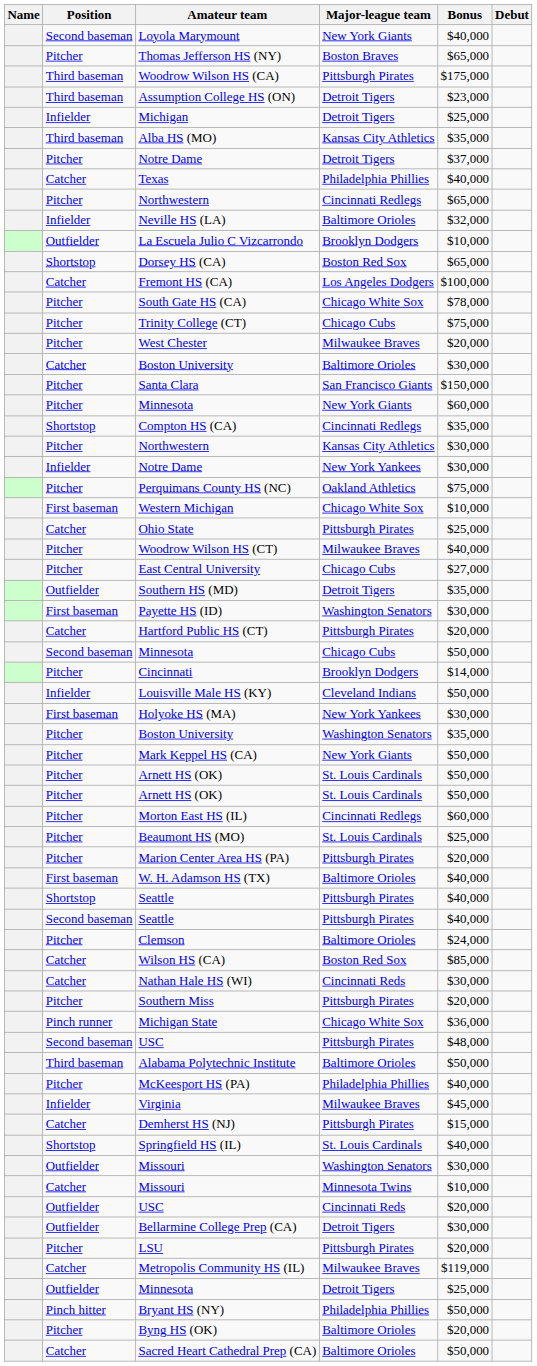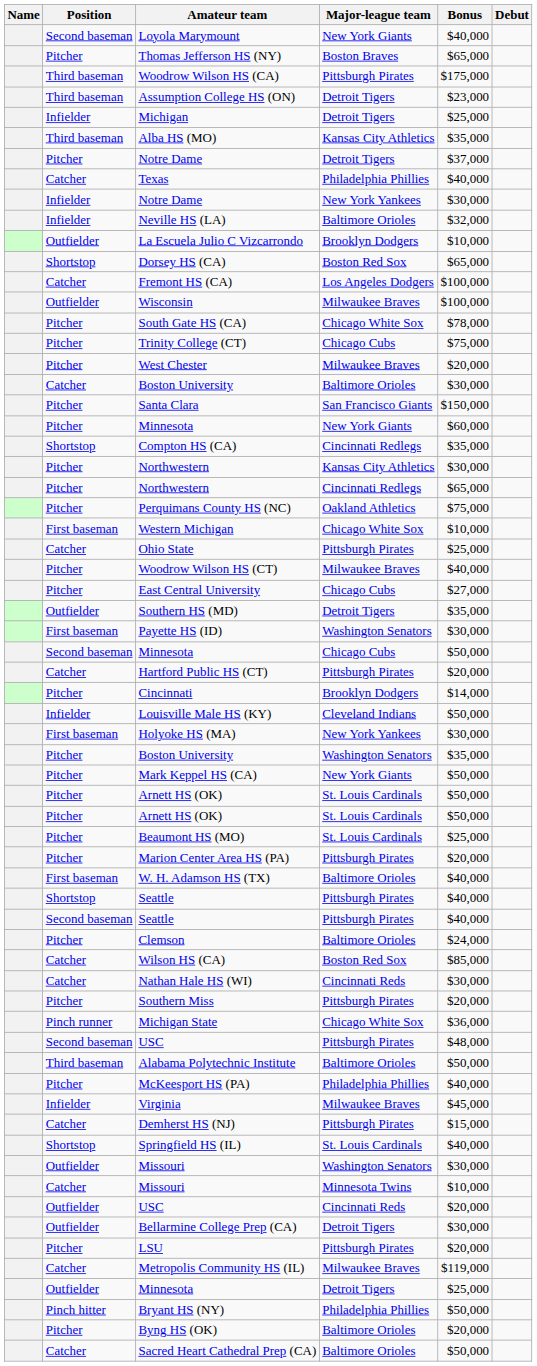 <table class="wikitable sortable">
 <tr>
 <th scope="col">Name</th>
 <th scope="col">Position</th>
 <th scope="col">Amateur team</th>
 <th scope="col">Major-league team</th>
 <th scope="col">Bonus</th>
 <th scope="col">Debut</th>
 </tr>
 <tr>
 <th scope="row"></th>
 <td><a href='#'>Second baseman</a></td>
 <td><a href='#'>Loyola Marymount</a></td>
 <td><a href='#'>New York Giants</a></td>
 <td align=right>$40,000</td>
 <td align=right></td>
 </tr>
 <tr>
 <th scope="row"></th>
 <td><a href='#'>Pitcher</a></td>
 <td><a href='#'>Thomas Jefferson HS</a> (NY)</td>
 <td><a href='#'>Boston Braves</a></td>
 <td align=right>$65,000</td>
 <td align=right></td>
 </tr>
 <tr>
 <th scope="row"></th>
 <td><a href='#'>Third baseman</a></td>
 <td><a href='#'>Woodrow Wilson HS</a> (CA)</td>
 <td><a href='#'>Pittsburgh Pirates</a></td>
 <td align=right>$175,000</td>
 <td align=right></td>
 </tr>
 <tr>
 <th scope="row"></th>
 <td><a href='#'>Third baseman</a></td>
 <td><a href='#'>Assumption College HS</a> (ON)</td>
 <td><a href='#'>Detroit Tigers</a></td>
 <td align=right>$23,000</td>
 <td align=right></td>
 </tr>
 <tr>
 <th scope="row"></th>
 <td><a href='#'>Infielder</a></td>
 <td><a href='#'>Michigan</a></td>
 <td><a href='#'>Detroit Tigers</a></td>
 <td align=right>$25,000</td>
 <td align=right></td>
 </tr>
 <tr>
 <th scope="row"></th>
 <td><a href='#'>Third baseman</a></td>
 <td><a href='#'>Alba HS</a> (MO)</td>
 <td><a href='#'>Kansas City Athletics</a></td>
 <td align=right>$35,000</td>
 <td align=right></td>
 </tr>
 <tr>
 <th scope="row"></th>
 <td><a href='#'>Pitcher</a></td>
 <td><a href='#'>Notre Dame</a></td>
 <td><a href='#'>Detroit Tigers</a></td>
 <td align=right>$37,000</td>
 <td align=right></td>
 </tr>
 <tr>
 <th scope="row"></th>
 <td><a href='#'>Catcher</a></td>
 <td><a href='#'>Texas</a></td>
 <td><a href='#'>Philadelphia Phillies</a></td>
 <td align=right>$40,000</td>
 <td align=right></td>
 </tr>
 <tr>
 <th scope="row"></th>
-<td><a href='#'>Pitcher</a></td>
-<td><a href='#'>Northwestern</a></td>
-<td><a href='#'>Cincinnati Redlegs</a></td>
-<td align=right>$65,000</td>
+<td><a href='#'>Infielder</a></td>
+<td><a href='#'>Notre Dame</a></td>
+<td><a href='#'>New York Yankees</a></td>
+<td align=right>$30,000</td>
 <td align=right></td>
 </tr>
 <tr>
 <th scope="row"></th>
 <td><a href='#'>Infielder</a></td>
 <td><a href='#'>Neville HS</a> (LA)</td>
 <td><a href='#'>Baltimore Orioles</a></td>
 <td align=right>$32,000</td>
 <td align=right></td>
 </tr>
 <tr>
 <th scope="row" style="background-color:#ccffcc"></th>
 <td><a href='#'>Outfielder</a></td>
 <td><a href='#'>La Escuela Julio C Vizcarrondo</a></td>
 <td><a href='#'>Brooklyn Dodgers</a></td>
 <td align=right>$10,000</td>
 <td align=right></td>
 </tr>
 <tr>
 <th scope="row"></th>
 <td><a href='#'>Shortstop</a></td>
 <td><a href='#'>Dorsey HS</a> (CA)</td>
 <td><a href='#'>Boston Red Sox</a></td>
 <td align=right>$65,000</td>
 <td align=right></td>
 </tr>
 <tr>
 <th scope="row"></th>
 <td><a href='#'>Catcher</a></td>
 <td><a href='#'>Fremont HS</a> (CA)</td>
 <td><a href='#'>Los Angeles Dodgers</a></td>
+<td align=right>$100,000</td>
+<td align=right></td>
+</tr>
+<tr>
+<th scope="row"></th>
+<td><a href='#'>Outfielder</a></td>
+<td><a href='#'>Wisconsin</a></td>
+<td><a href='#'>Milwaukee Braves</a></td>
 <td align=right>$100,000</td>
 <td align=right></td>
 </tr>
 <tr>
 <th scope="row"></th>
 <td><a href='#'>Pitcher</a></td>
 <td><a href='#'>South Gate HS</a> (CA)</td>
 <td><a href='#'>Chicago White Sox</a></td>
 <td align=right>$78,000</td>
 <td align=right></td>
 </tr>
 <tr>
 <th scope="row"></th>
 <td><a href='#'>Pitcher</a></td>
 <td><a href='#'>Trinity College</a> (CT)</td>
 <td><a href='#'>Chicago Cubs</a></td>
 <td align=right>$75,000</td>
 <td align=right></td>
 </tr>
 <tr>
 <th scope="row"></th>
 <td><a href='#'>Pitcher</a></td>
 <td><a href='#'>West Chester</a></td>
 <td><a href='#'>Milwaukee Braves</a></td>
 <td align=right>$20,000</td>
 <td align=right></td>
 </tr>
 <tr>
 <th scope="row"></th>
 <td><a href='#'>Catcher</a></td>
 <td><a href='#'>Boston University</a></td>
 <td><a href='#'>Baltimore Orioles</a></td>
 <td align=right>$30,000</td>
 <td align=right></td>
 </tr>
 <tr>
 <th scope="row"></th>
 <td><a href='#'>Pitcher</a></td>
 <td><a href='#'>Santa Clara</a></td>
 <td><a href='#'>San Francisco Giants</a></td>
 <td align=right>$150,000</td>
 <td align=right></td>
 </tr>
 <tr>
 <th scope="row"></th>
 <td><a href='#'>Pitcher</a></td>
 <td><a href='#'>Minnesota</a></td>
 <td><a href='#'>New York Giants</a></td>
 <td align=right>$60,000</td>
 <td align=right></td>
 </tr>
 <tr>
 <th scope="row"></th>
 <td><a href='#'>Shortstop</a></td>
 <td><a href='#'>Compton HS</a> (CA)</td>
 <td><a href='#'>Cincinnati Redlegs</a></td>
 <td align=right>$35,000</td>
 <td align=right></td>
 </tr>
 <tr>
 <th scope="row"></th>
 <td><a href='#'>Pitcher</a></td>
 <td><a href='#'>Northwestern</a></td>
 <td><a href='#'>Kansas City Athletics</a></td>
 <td align=right>$30,000</td>
 <td align=right></td>
 </tr>
 <tr>
 <th scope="row"></th>
-<td><a href='#'>Infielder</a></td>
-<td><a href='#'>Notre Dame</a></td>
-<td><a href='#'>New York Yankees</a></td>
-<td align=right>$30,000</td>
+<td><a href='#'>Pitcher</a></td>
+<td><a href='#'>Northwestern</a></td>
+<td><a href='#'>Cincinnati Redlegs</a></td>
+<td align=right>$65,000</td>
 <td align=right></td>
 </tr>
 <tr>
 <th scope="row" style="background-color:#ccffcc"></th>
 <td><a href='#'>Pitcher</a></td>
 <td><a href='#'>Perquimans County HS</a> (NC)</td>
 <td><a href='#'>Oakland Athletics</a></td>
 <td align=right>$75,000</td>
 <td align=right></td>
 </tr>
 <tr>
 <th scope="row"></th>
 <td><a href='#'>First baseman</a></td>
 <td><a href='#'>Western Michigan</a></td>
 <td><a href='#'>Chicago White Sox</a></td>
 <td align=right>$10,000</td>
 <td align=right></td>
 </tr>
 <tr>
 <th scope="row" style="text-align:center"></th>
 <td><a href='#'>Catcher</a></td>
 <td><a href='#'>Ohio State</a></td>
 <td><a href='#'>Pittsburgh Pirates</a></td>
 <td align=right>$25,000</td>
 <td align=right></td>
 </tr>
 <tr>
 <th scope="row" style="text-align:center"></th>
 <td><a href='#'>Pitcher</a></td>
 <td><a href='#'>Woodrow Wilson HS</a> (CT)</td>
 <td><a href='#'>Milwaukee Braves</a></td>
 <td align=right>$40,000</td>
 <td align=right></td>
 </tr>
 <tr>
 <th scope="row"></th>
 <td><a href='#'>Pitcher</a></td>
 <td><a href='#'>East Central University</a></td>
 <td><a href='#'>Chicago Cubs</a></td>
 <td align=right>$27,000</td>
 <td align=right></td>
 </tr>
 <tr>
 <th scope="row" style="background-color:#ccffcc"></th>
 <td><a href='#'>Outfielder</a></td>
 <td><a href='#'>Southern HS</a> (MD)</td>
 <td><a href='#'>Detroit Tigers</a></td>
 <td align=right>$35,000</td>
 <td align=right></td>
 </tr>
 <tr>
 <th scope="row" style="background-color:#ccffcc"></th>
 <td><a href='#'>First baseman</a></td>
 <td><a href='#'>Payette HS</a> (ID)</td>
 <td><a href='#'>Washington Senators</a></td>
 <td align=right>$30,000</td>
 <td align=right></td>
 </tr>
 <tr>
+<th scope="row" style="text-align:center"></th>
+<td><a href='#'>Second baseman</a></td>
+<td><a href='#'>Minnesota</a></td>
+<td><a href='#'>Chicago Cubs</a></td>
+<td align=right>$50,000</td>
+<td align=right></td>
+</tr>
+<tr>
 <th scope="row"></th>
 <td><a href='#'>Catcher</a></td>
 <td><a href='#'>Hartford Public HS</a> (CT)</td>
 <td><a href='#'>Pittsburgh Pirates</a></td>
 <td align=right>$20,000</td>
-<td align=right></td>
-</tr>
-<tr>
-<th scope="row" style="text-align:center"></th>
-<td><a href='#'>Second baseman</a></td>
-<td><a href='#'>Minnesota</a></td>
-<td><a href='#'>Chicago Cubs</a></td>
-<td align=right>$50,000</td>
 <td align=right></td>
 </tr>
 <tr>
 <th scope="row" style="background-color:#ccffcc"></th>
 <td><a href='#'>Pitcher</a></td>
 <td><a href='#'>Cincinnati</a></td>
 <td><a href='#'>Brooklyn Dodgers</a></td>
 <td align=right>$14,000</td>
 <td align=right></td>
 </tr>
 <tr>
 <th scope="row"></th>
 <td><a href='#'>Infielder</a></td>
 <td><a href='#'>Louisville Male HS</a> (KY)</td>
 <td><a href='#'>Cleveland Indians</a></td>
 <td align=right>$50,000</td>
 <td align=right></td>
 </tr>
 <tr>
 <th scope="row"></th>
 <td><a href='#'>First baseman</a></td>
 <td><a href='#'>Holyoke HS</a> (MA)</td>
 <td><a href='#'>New York Yankees</a></td>
 <td align=right>$30,000</td>
 <td align=right></td>
 </tr>
 <tr>
 <th scope="row"></th>
 <td><a href='#'>Pitcher</a></td>
 <td><a href='#'>Boston University</a></td>
 <td><a href='#'>Washington Senators</a></td>
 <td align=right>$35,000</td>
 <td align=right></td>
 </tr>
 <tr>
 <th scope="row"></th>
 <td><a href='#'>Pitcher</a></td>
 <td><a href='#'>Mark Keppel HS</a> (CA)</td>
 <td><a href='#'>New York Giants</a></td>
 <td align=right>$50,000</td>
 <td align=right></td>
 </tr>
 <tr>
 <th scope="row"></th>
 <td><a href='#'>Pitcher</a></td>
 <td><a href='#'>Arnett HS</a> (OK)</td>
 <td><a href='#'>St. Louis Cardinals</a></td>
 <td align=right>$50,000</td>
 <td align=right></td>
 </tr>
 <tr>
 <th scope="row"></th>
 <td><a href='#'>Pitcher</a></td>
 <td><a href='#'>Arnett HS</a> (OK)</td>
 <td><a href='#'>St. Louis Cardinals</a></td>
 <td align=right>$50,000</td>
-<td align=right></td>
-</tr>
-<tr>
-<th scope="row"></th>
-<td><a href='#'>Pitcher</a></td>
-<td><a href='#'>Morton East HS</a> (IL)</td>
-<td><a href='#'>Cincinnati Redlegs</a></td>
-<td align=right>$60,000</td>
 <td align=right></td>
 </tr>
 <tr>
 <th scope="row"></th>
 <td><a href='#'>Pitcher</a></td>
 <td><a href='#'>Beaumont HS</a> (MO)</td>
 <td><a href='#'>St. Louis Cardinals</a></td>
 <td align=right>$25,000</td>
 <td align=right></td>
 </tr>
 <tr>
 <th scope="row"></th>
 <td><a href='#'>Pitcher</a></td>
 <td><a href='#'>Marion Center Area HS</a> (PA)</td>
 <td><a href='#'>Pittsburgh Pirates</a></td>
 <td align=right>$20,000</td>
 <td align=right></td>
 </tr>
 <tr>
 <th scope="row"></th>
 <td><a href='#'>First baseman</a></td>
 <td><a href='#'>W. H. Adamson HS</a> (TX)</td>
 <td><a href='#'>Baltimore Orioles</a></td>
 <td align=right>$40,000</td>
 <td align=right></td>
 </tr>
 <tr>
 <th scope="row"></th>
 <td><a href='#'>Shortstop</a></td>
 <td><a href='#'>Seattle</a></td>
 <td><a href='#'>Pittsburgh Pirates</a></td>
 <td align=right>$40,000</td>
 <td align=right></td>
 </tr>
 <tr>
 <th scope="row"></th>
 <td><a href='#'>Second baseman</a></td>
 <td><a href='#'>Seattle</a></td>
 <td><a href='#'>Pittsburgh Pirates</a></td>
 <td align=right>$40,000</td>
 <td align=right></td>
 </tr>
 <tr>
 <th scope="row"></th>
 <td><a href='#'>Pitcher</a></td>
 <td><a href='#'>Clemson</a></td>
 <td><a href='#'>Baltimore Orioles</a></td>
 <td align=right>$24,000</td>
 <td align=right></td>
 </tr>
 <tr>
 <th scope="row"></th>
 <td><a href='#'>Catcher</a></td>
 <td><a href='#'>Wilson HS</a> (CA)</td>
 <td><a href='#'>Boston Red Sox</a></td>
 <td align=right>$85,000</td>
 <td align=right></td>
 </tr>
 <tr>
 <th scope="row"></th>
 <td><a href='#'>Catcher</a></td>
 <td><a href='#'>Nathan Hale HS</a> (WI)</td>
 <td><a href='#'>Cincinnati Reds</a></td>
 <td align=right>$30,000</td>
 <td align=right></td>
 </tr>
 <tr>
 <th scope="row"></th>
 <td><a href='#'>Pitcher</a></td>
 <td><a href='#'>Southern Miss</a></td>
 <td><a href='#'>Pittsburgh Pirates</a></td>
 <td align=right>$20,000</td>
 <td align=right></td>
 </tr>
 <tr>
 <th scope="row"></th>
 <td><a href='#'>Pinch runner</a></td>
 <td><a href='#'>Michigan State</a></td>
 <td><a href='#'>Chicago White Sox</a></td>
 <td align=right>$36,000</td>
 <td align=right></td>
 </tr>
 <tr>
 <th scope="row"></th>
 <td><a href='#'>Second baseman</a></td>
 <td><a href='#'>USC</a></td>
 <td><a href='#'>Pittsburgh Pirates</a></td>
 <td align=right>$48,000</td>
 <td align=right></td>
 </tr>
 <tr>
 <th scope="row"></th>
 <td><a href='#'>Third baseman</a></td>
 <td><a href='#'>Alabama Polytechnic Institute</a></td>
 <td><a href='#'>Baltimore Orioles</a></td>
 <td align=right>$50,000</td>
 <td align=right></td>
 </tr>
 <tr>
 <th scope="row"></th>
 <td><a href='#'>Pitcher</a></td>
 <td><a href='#'>McKeesport HS</a> (PA)</td>
 <td><a href='#'>Philadelphia Phillies</a></td>
 <td align=right>$40,000</td>
 <td align=right></td>
 </tr>
 <tr>
 <th scope="row"></th>
 <td><a href='#'>Infielder</a></td>
 <td><a href='#'>Virginia</a></td>
 <td><a href='#'>Milwaukee Braves</a></td>
 <td align=right>$45,000</td>
 <td align=right></td>
 </tr>
 <tr>
 <th scope="row"></th>
 <td><a href='#'>Catcher</a></td>
 <td><a href='#'>Demherst HS</a> (NJ)</td>
 <td><a href='#'>Pittsburgh Pirates</a></td>
 <td align=right>$15,000</td>
 <td align=right></td>
 </tr>
 <tr>
 <th scope="row"></th>
 <td><a href='#'>Shortstop</a></td>
 <td><a href='#'>Springfield HS</a> (IL)</td>
 <td><a href='#'>St. Louis Cardinals</a></td>
 <td align=right>$40,000</td>
 <td align=right></td>
 </tr>
 <tr>
 <th scope="row"></th>
 <td><a href='#'>Outfielder</a></td>
 <td><a href='#'>Missouri</a></td>
 <td><a href='#'>Washington Senators</a></td>
 <td align=right>$30,000</td>
 <td align=right></td>
 </tr>
 <tr>
 <th scope="row"></th>
 <td><a href='#'>Catcher</a></td>
 <td><a href='#'>Missouri</a></td>
 <td><a href='#'>Minnesota Twins</a></td>
 <td align=right>$10,000</td>
 <td align=right></td>
 </tr>
 <tr>
 <th scope="row"></th>
 <td><a href='#'>Outfielder</a></td>
 <td><a href='#'>USC</a></td>
 <td><a href='#'>Cincinnati Reds</a></td>
 <td align=right>$20,000</td>
 <td align=right></td>
 </tr>
 <tr>
 <th scope="row"></th>
 <td><a href='#'>Outfielder</a></td>
 <td><a href='#'>Bellarmine College Prep</a> (CA)</td>
 <td><a href='#'>Detroit Tigers</a></td>
 <td align=right>$30,000</td>
 <td align=right></td>
 </tr>
 <tr>
 <th scope="row"></th>
 <td><a href='#'>Pitcher</a></td>
 <td><a href='#'>LSU</a></td>
 <td><a href='#'>Pittsburgh Pirates</a></td>
 <td align=right>$20,000</td>
 <td align=right></td>
 </tr>
 <tr>
 <th scope="row"></th>
 <td><a href='#'>Catcher</a></td>
 <td><a href='#'>Metropolis Community HS</a> (IL)</td>
 <td><a href='#'>Milwaukee Braves</a></td>
 <td align=right>$119,000</td>
 <td align=right></td>
 </tr>
 <tr>
 <th scope="row"></th>
 <td><a href='#'>Outfielder</a></td>
 <td><a href='#'>Minnesota</a></td>
 <td><a href='#'>Detroit Tigers</a></td>
 <td align=right>$25,000</td>
 <td align=right></td>
 </tr>
 <tr>
 <th scope="row"></th>
 <td><a href='#'>Pinch hitter</a></td>
 <td><a href='#'>Bryant HS</a> (NY)</td>
 <td><a href='#'>Philadelphia Phillies</a></td>
 <td align=right>$50,000</td>
 <td align=right></td>
 </tr>
 <tr>
 <th scope="row"></th>
 <td><a href='#'>Pitcher</a></td>
 <td><a href='#'>Byng HS</a> (OK)</td>
 <td><a href='#'>Baltimore Orioles</a></td>
 <td align=right>$20,000</td>
 <td align=right></td>
 </tr>
 <tr>
 <th scope="row"></th>
 <td><a href='#'>Catcher</a></td>
 <td><a href='#'>Sacred Heart Cathedral Prep</a> (CA)</td>
 <td><a href='#'>Baltimore Orioles</a></td>
 <td align=right>$50,000</td>
 <td align=right></td>
 </tr>
 </table>
